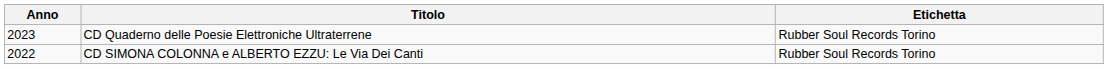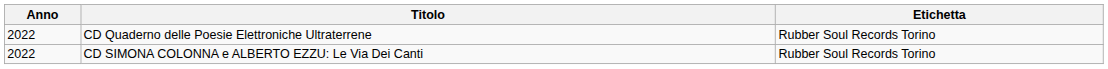 <table class="wikitable" style="font-size:90%;width:100%;margin:auto;clear:both;">
 <tr bgcolor="#EFEFEF">
 <th>Anno</th>
 <th>Titolo</th>
 <th>Etichetta</th>
 </tr>
 <tr>
-<td>2023</td>
+<td>2022</td>
 <td>CD Quaderno delle Poesie Elettroniche Ultraterrene</td>
 <td>Rubber Soul Records Torino</td>
 </tr>
 <tr>
 <td>2022</td>
 <td>CD SIMONA COLONNA e ALBERTO EZZU: Le Via Dei Canti</td>
 <td>Rubber Soul Records Torino</td>
 </tr>
 </table>
